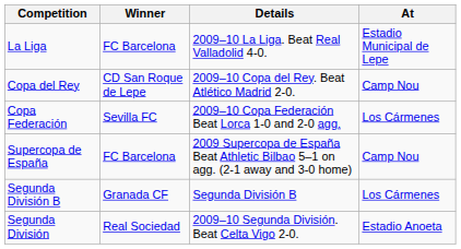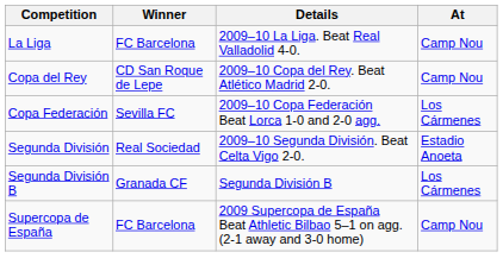 <table class="wikitable">
 <tr>
 <th>Competition</th>
 <th>Winner</th>
 <th>Details</th>
 <th>At</th>
 </tr>
 <tr>
 <td><a href='#'>La Liga</a></td>
 <td><a href='#'>FC Barcelona</a></td>
 <td><a href='#'>2009–10 La Liga</a>. Beat <a href='#'>Real Valladolid</a> 4-0.</td>
-<td><a href='#'>Estadio Municipal de Lepe</a></td>
+<td><a href='#'>Camp Nou</a></td>
 </tr>
 <tr>
 <td><a href='#'>Copa del Rey</a></td>
 <td><a href='#'>CD San Roque de Lepe</a></td>
 <td><a href='#'>2009–10 Copa del Rey</a>. Beat <a href='#'>Atlético Madrid</a> 2-0.</td>
 <td><a href='#'>Camp Nou</a></td>
 </tr>
 <tr>
 <td><a href='#'>Copa Federación</a></td>
 <td><a href='#'>Sevilla FC</a></td>
 <td><a href='#'>2009–10 Copa Federación</a><br>Beat <a href='#'>Lorca</a> 1-0 and 2-0 <a href='#'>agg.</a></td>
 <td><a href='#'>Los Cármenes</a></td>
 </tr>
 <tr>
-<td><a href='#'>Supercopa de España</a></td>
-<td><a href='#'>FC Barcelona</a></td>
-<td><a href='#'>2009 Supercopa de España</a><br>Beat <a href='#'>Athletic Bilbao</a> 5–1 on agg. (2-1 away and 3-0 home)</td>
-<td><a href='#'>Camp Nou</a></td>
+<td><a href='#'>Segunda División</a></td>
+<td><a href='#'>Real Sociedad</a></td>
+<td><a href='#'>2009–10 Segunda División</a>. Beat <a href='#'>Celta Vigo</a> 2-0.</td>
+<td><a href='#'>Estadio Anoeta</a></td>
 </tr>
 <tr>
 <td><a href='#'>Segunda División B</a></td>
 <td><a href='#'>Granada CF</a></td>
 <td><a href='#'>Segunda División B</a></td>
 <td><a href='#'>Los Cármenes</a></td>
 </tr>
 <tr>
-<td><a href='#'>Segunda División</a></td>
-<td><a href='#'>Real Sociedad</a></td>
-<td><a href='#'>2009–10 Segunda División</a>. Beat <a href='#'>Celta Vigo</a> 2-0.</td>
-<td><a href='#'>Estadio Anoeta</a></td>
+<td><a href='#'>Supercopa de España</a></td>
+<td><a href='#'>FC Barcelona</a></td>
+<td><a href='#'>2009 Supercopa de España</a><br>Beat <a href='#'>Athletic Bilbao</a> 5–1 on agg. (2-1 away and 3-0 home)</td>
+<td><a href='#'>Camp Nou</a></td>
 </tr>
 </table>
